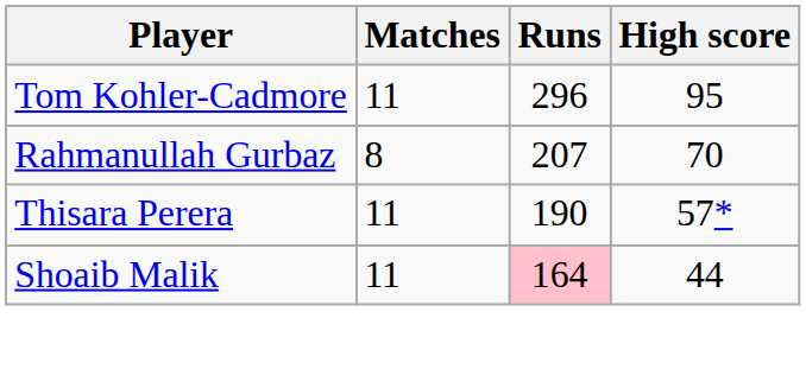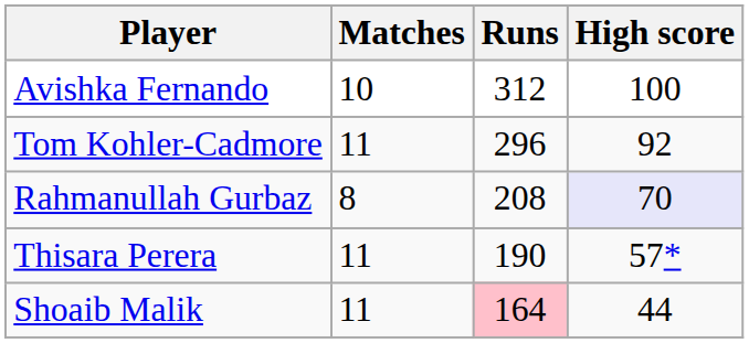 <table class="wikitable"  style="text-align: center;">
 <tr>
 <th>Player</th>
 <th>Matches</th>
 <th>Runs</th>
 <th>High score</th>
 </tr>
+<tr style="background-color:white">
+<td style="text-align:left"><a href='#'>Avishka Fernando</a></td>
+<td style="text-align:left">10</td>
+<td>312</td>
+<td>100</td>
+</tr>
 <tr>
 <td style="text-align:left"><a href='#'>Tom Kohler-Cadmore</a></td>
 <td style="text-align:left">11</td>
 <td>296</td>
-<td>95</td>
+<td>92</td>
 </tr>
 <tr>
 <td style="text-align:left"><a href='#'>Rahmanullah Gurbaz</a></td>
 <td style="text-align:left">8</td>
-<td>207</td>
-<td>70</td>
+<td>208</td>
+<td style="background: lavender;">70</td>
 </tr>
 <tr>
 <td style="text-align:left"><a href='#'>Thisara Perera</a></td>
 <td style="text-align:left">11</td>
 <td>190</td>
 <td>57<a href='#'>*</a></td>
 </tr>
 <tr>
 <td style="text-align:left"><a href='#'>Shoaib Malik</a></td>
 <td style="text-align:left">11</td>
 <td style="background: pink;">164</td>
 <td>44</td>
 </tr>
 </table>
